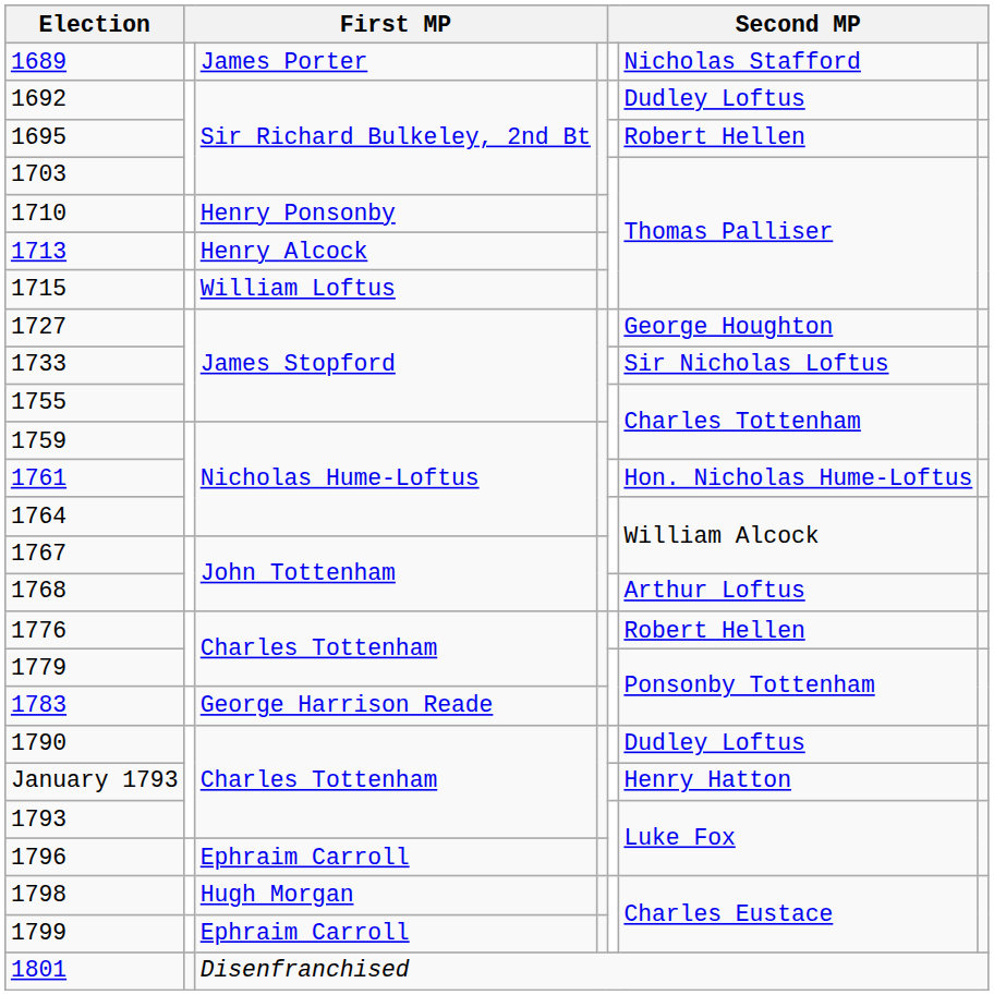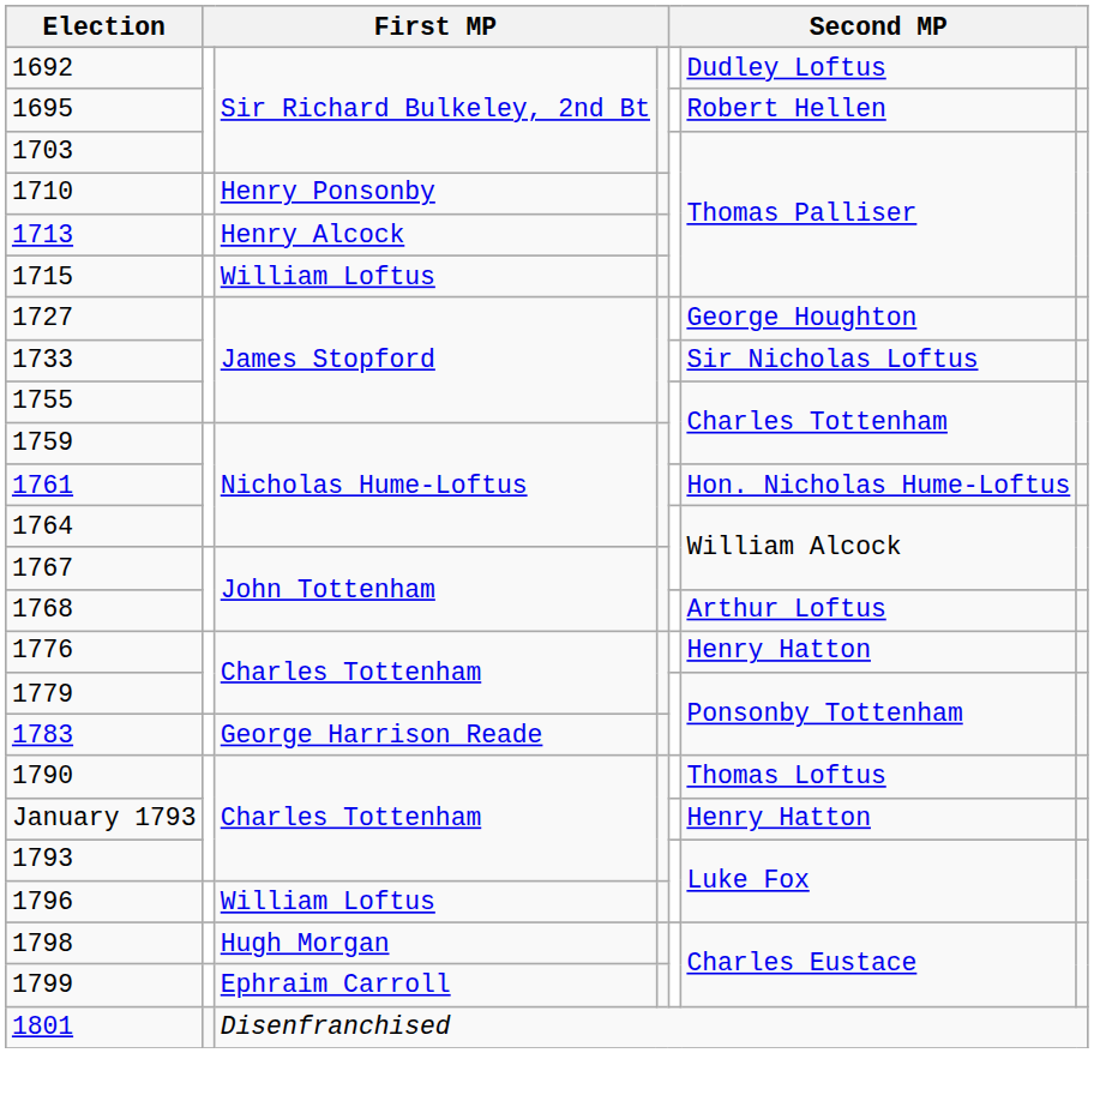 <table class="wikitable">
 <tr>
 <th>Election</th>
 <th colspan=3>First MP</th>
 <th colspan=3>Second MP</th>
-</tr>
-<tr>
-<td><a href='#'>1689</a></td>
-<td style="background-color: white"></td>
-<td><a href='#'>James Porter</a></td>
-<td></td>
-<td style="background-color: white"></td>
-<td><a href='#'>Nicholas Stafford</a></td>
-<td></td>
 </tr>
 <tr>
 <td>1692</td>
 <td rowspan="3" style="background-color: white"></td>
 <td rowspan="3"><a href='#'>Sir Richard Bulkeley, 2nd Bt</a></td>
 <td rowspan="3"></td>
 <td style="background-color: white"></td>
 <td><a href='#'>Dudley Loftus</a></td>
 <td></td>
 </tr>
 <tr>
 <td>1695</td>
 <td style="background-color: white"></td>
 <td><a href='#'>Robert Hellen</a></td>
 <td></td>
 </tr>
 <tr>
 <td>1703</td>
 <td rowspan="4" style="background-color: white"></td>
 <td rowspan="4"><a href='#'>Thomas Palliser</a></td>
 <td rowspan="4"></td>
 </tr>
 <tr>
 <td>1710</td>
 <td style="background-color: white"></td>
 <td><a href='#'>Henry Ponsonby</a></td>
 <td></td>
 </tr>
 <tr>
 <td><a href='#'>1713</a></td>
 <td style="background-color: white"></td>
 <td><a href='#'>Henry Alcock</a></td>
 <td></td>
 </tr>
 <tr>
 <td>1715</td>
 <td style="background-color: white"></td>
 <td><a href='#'>William Loftus</a></td>
 <td></td>
 </tr>
 <tr>
 <td>1727</td>
 <td rowspan="3" style="background-color: white"></td>
 <td rowspan="3"><a href='#'>James Stopford</a></td>
 <td rowspan="3"></td>
 <td style="background-color: white"></td>
 <td><a href='#'>George Houghton</a></td>
 <td></td>
 </tr>
 <tr>
 <td>1733</td>
 <td style="background-color: white"></td>
 <td><a href='#'>Sir Nicholas Loftus</a> </td>
 <td></td>
 </tr>
 <tr>
 <td>1755</td>
 <td rowspan="2" style="background-color: white"></td>
 <td rowspan="2"><a href='#'>Charles Tottenham</a></td>
 <td rowspan="2"></td>
 </tr>
 <tr>
 <td>1759</td>
 <td rowspan="3" style="background-color: white"></td>
 <td rowspan="3"><a href='#'>Nicholas Hume-Loftus</a></td>
 <td rowspan="3"></td>
 </tr>
 <tr>
 <td><a href='#'>1761</a></td>
 <td style="background-color: white"></td>
 <td><a href='#'>Hon. Nicholas Hume-Loftus</a></td>
 <td></td>
 </tr>
 <tr>
 <td>1764</td>
 <td rowspan="2" style="background-color: white"></td>
 <td rowspan="2">William Alcock</td>
 <td rowspan="2"></td>
 </tr>
 <tr>
 <td>1767</td>
 <td rowspan="2" style="background-color: white"></td>
 <td rowspan="2"><a href='#'>John Tottenham</a></td>
 <td rowspan="2"></td>
 </tr>
 <tr>
 <td>1768</td>
 <td style="background-color: white"></td>
 <td><a href='#'>Arthur Loftus</a></td>
 <td></td>
 </tr>
 <tr>
 <td>1776</td>
 <td rowspan="2" style="background-color: white"></td>
 <td rowspan="2"><a href='#'>Charles Tottenham</a></td>
 <td rowspan="2"></td>
 <td style="background-color: white"></td>
-<td><a href='#'>Robert Hellen</a></td>
+<td><a href='#'>Henry Hatton</a></td>
 <td></td>
 </tr>
 <tr>
 <td>1779</td>
 <td rowspan="2" style="background-color: white"></td>
 <td rowspan="2"><a href='#'>Ponsonby Tottenham</a></td>
 <td rowspan="2"></td>
 </tr>
 <tr>
 <td><a href='#'>1783</a></td>
 <td style="background-color: white"></td>
 <td><a href='#'>George Harrison Reade</a></td>
 <td></td>
 </tr>
 <tr>
 <td>1790</td>
 <td rowspan="3" style="background-color: white"></td>
 <td rowspan="3"><a href='#'>Charles Tottenham</a></td>
 <td rowspan="3"></td>
 <td style="background-color: white"></td>
-<td><a href='#'>Dudley Loftus</a></td>
+<td><a href='#'>Thomas Loftus</a></td>
 <td></td>
 </tr>
 <tr>
 <td>January 1793</td>
 <td style="background-color: white"></td>
 <td><a href='#'>Henry Hatton</a></td>
 <td></td>
 </tr>
 <tr>
 <td>1793</td>
 <td rowspan="2" style="background-color: white"></td>
 <td rowspan="2"><a href='#'>Luke Fox</a></td>
 <td rowspan="2"></td>
 </tr>
 <tr>
 <td>1796</td>
 <td style="background-color: white"></td>
-<td><a href='#'>Ephraim Carroll</a></td>
+<td><a href='#'>William Loftus</a></td>
 <td></td>
 </tr>
 <tr>
 <td>1798</td>
 <td style="background-color: white"></td>
 <td><a href='#'>Hugh Morgan</a></td>
 <td></td>
 <td rowspan="2" style="background-color: white"></td>
 <td rowspan="2"><a href='#'>Charles Eustace</a></td>
 <td rowspan="2"></td>
 </tr>
 <tr>
 <td>1799</td>
 <td style="background-color: white"></td>
 <td><a href='#'>Ephraim Carroll</a></td>
 <td></td>
 </tr>
 <tr>
 <td><a href='#'>1801</a></td>
 <td></td>
 <td colspan="5"><em>Disenfranchised</em></td>
 </tr>
 </table>
